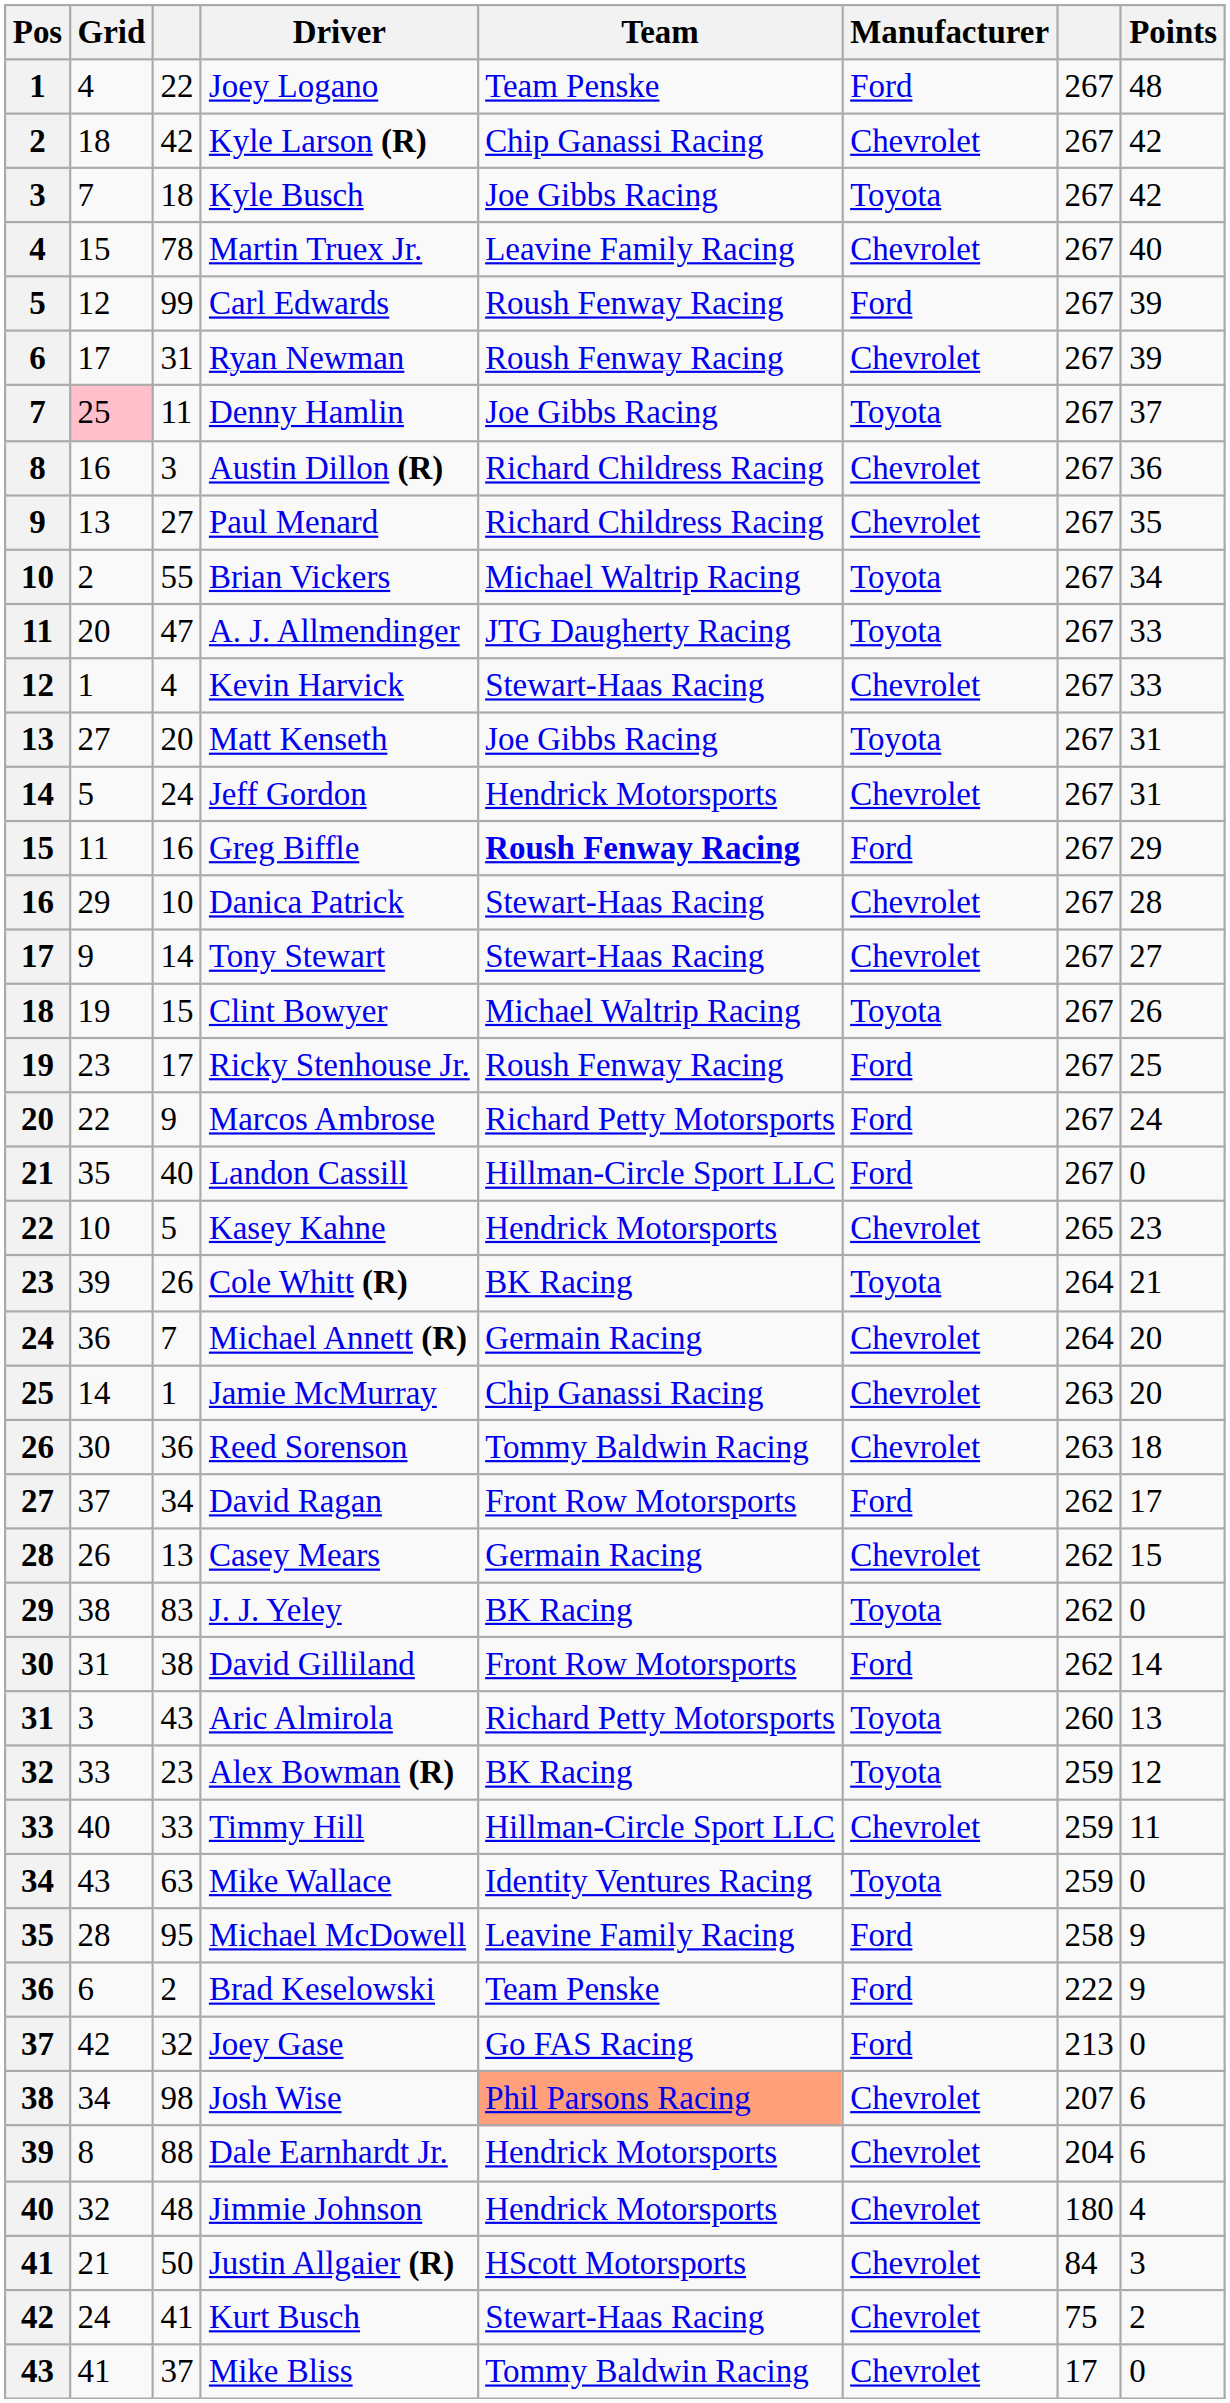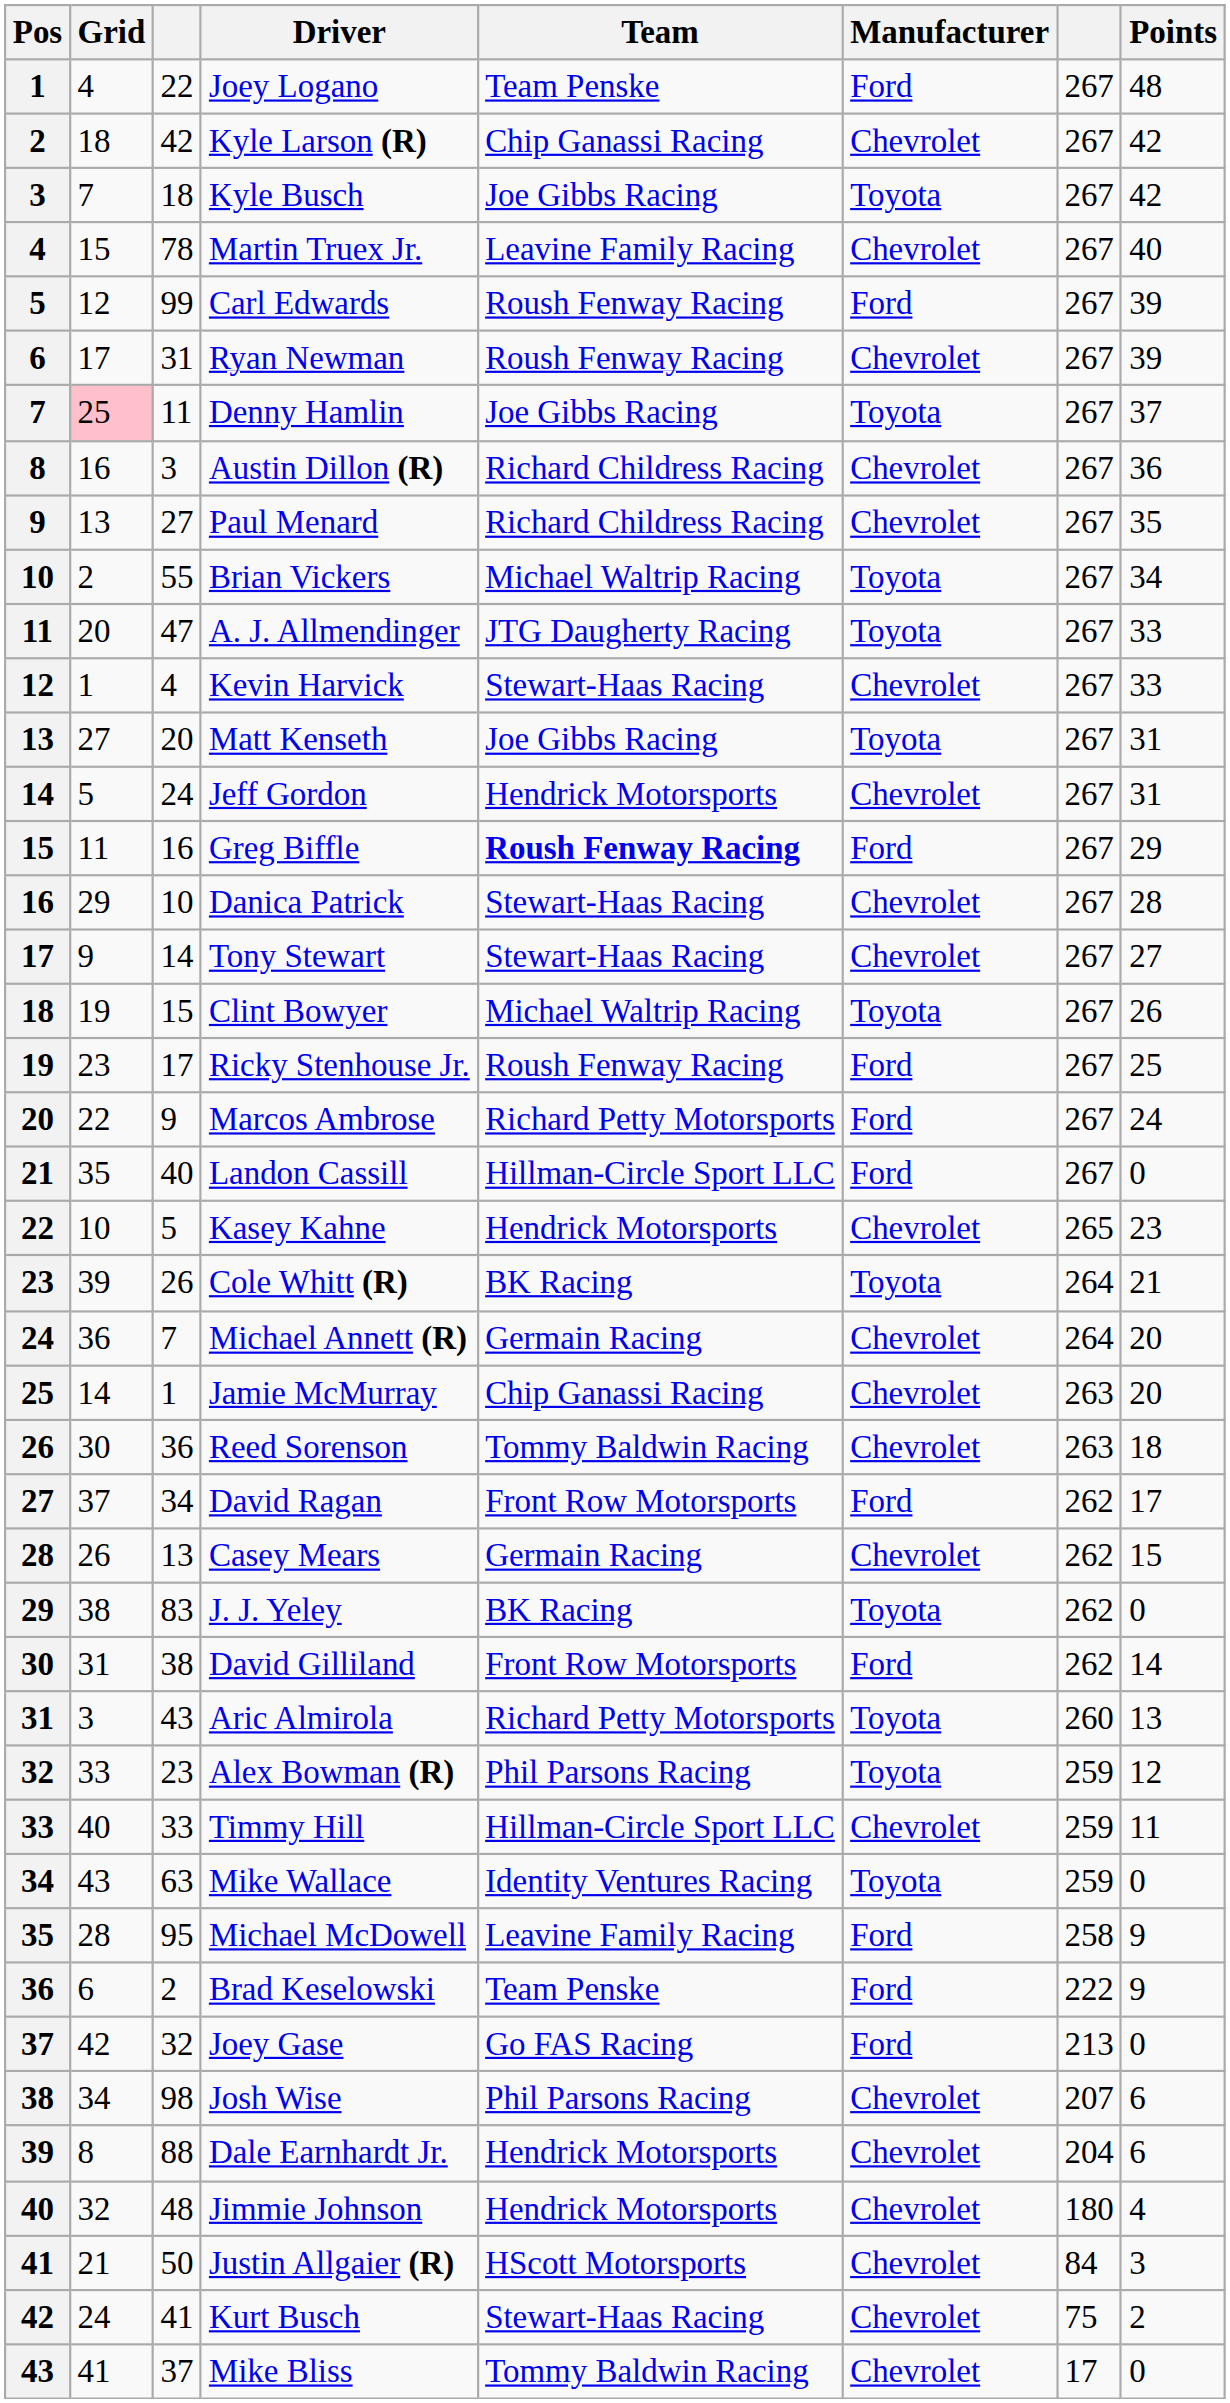 <table class="wikitable" style="font-size:95%">
 <tr>
 <th>Pos</th>
 <th>Grid</th>
 <th></th>
 <th>Driver</th>
 <th>Team</th>
 <th>Manufacturer</th>
 <th></th>
 <th>Points</th>
 </tr>
 <tr>
 <th>1</th>
 <td>4</td>
 <td>22</td>
 <td><a href='#'>Joey Logano</a></td>
 <td><a href='#'>Team Penske</a></td>
 <td><a href='#'>Ford</a></td>
 <td>267</td>
 <td>48</td>
 </tr>
 <tr>
 <th>2</th>
 <td>18</td>
 <td>42</td>
 <td><a href='#'>Kyle Larson</a> <strong>(R)</strong></td>
 <td><a href='#'>Chip Ganassi Racing</a></td>
 <td><a href='#'>Chevrolet</a></td>
 <td>267</td>
 <td>42</td>
 </tr>
 <tr>
 <th>3</th>
 <td>7</td>
 <td>18</td>
 <td><a href='#'>Kyle Busch</a></td>
 <td><a href='#'>Joe Gibbs Racing</a></td>
 <td><a href='#'>Toyota</a></td>
 <td>267</td>
 <td>42</td>
 </tr>
 <tr>
 <th>4</th>
 <td>15</td>
 <td>78</td>
 <td><a href='#'>Martin Truex Jr.</a></td>
 <td><a href='#'>Leavine Family Racing</a></td>
 <td><a href='#'>Chevrolet</a></td>
 <td>267</td>
 <td>40</td>
 </tr>
 <tr>
 <th>5</th>
 <td>12</td>
 <td>99</td>
 <td><a href='#'>Carl Edwards</a></td>
 <td><a href='#'>Roush Fenway Racing</a></td>
 <td><a href='#'>Ford</a></td>
 <td>267</td>
 <td>39</td>
 </tr>
 <tr>
 <th>6</th>
 <td>17</td>
 <td>31</td>
 <td><a href='#'>Ryan Newman</a></td>
 <td><a href='#'>Roush Fenway Racing</a></td>
 <td><a href='#'>Chevrolet</a></td>
 <td>267</td>
 <td>39</td>
 </tr>
 <tr>
 <th>7</th>
 <td style="background: pink;">25</td>
 <td>11</td>
 <td><a href='#'>Denny Hamlin</a></td>
 <td><a href='#'>Joe Gibbs Racing</a></td>
 <td><a href='#'>Toyota</a></td>
 <td>267</td>
 <td>37</td>
 </tr>
 <tr>
 <th>8</th>
 <td>16</td>
 <td>3</td>
 <td><a href='#'>Austin Dillon</a> <strong>(R)</strong></td>
 <td><a href='#'>Richard Childress Racing</a></td>
 <td><a href='#'>Chevrolet</a></td>
 <td>267</td>
 <td>36</td>
 </tr>
 <tr>
 <th>9</th>
 <td>13</td>
 <td>27</td>
 <td><a href='#'>Paul Menard</a></td>
 <td><a href='#'>Richard Childress Racing</a></td>
 <td><a href='#'>Chevrolet</a></td>
 <td>267</td>
 <td>35</td>
 </tr>
 <tr>
 <th>10</th>
 <td>2</td>
 <td>55</td>
 <td><a href='#'>Brian Vickers</a></td>
 <td><a href='#'>Michael Waltrip Racing</a></td>
 <td><a href='#'>Toyota</a></td>
 <td>267</td>
 <td>34</td>
 </tr>
 <tr>
 <th>11</th>
 <td>20</td>
 <td>47</td>
 <td><a href='#'>A. J. Allmendinger</a></td>
 <td><a href='#'>JTG Daugherty Racing</a></td>
 <td><a href='#'>Toyota</a></td>
 <td>267</td>
 <td>33</td>
 </tr>
 <tr>
 <th>12</th>
 <td>1</td>
 <td>4</td>
 <td><a href='#'>Kevin Harvick</a></td>
 <td><a href='#'>Stewart-Haas Racing</a></td>
 <td><a href='#'>Chevrolet</a></td>
 <td>267</td>
 <td>33</td>
 </tr>
 <tr>
 <th>13</th>
 <td>27</td>
 <td>20</td>
 <td><a href='#'>Matt Kenseth</a></td>
 <td><a href='#'>Joe Gibbs Racing</a></td>
 <td><a href='#'>Toyota</a></td>
 <td>267</td>
 <td>31</td>
 </tr>
 <tr>
 <th>14</th>
 <td>5</td>
 <td>24</td>
 <td><a href='#'>Jeff Gordon</a></td>
 <td><a href='#'>Hendrick Motorsports</a></td>
 <td><a href='#'>Chevrolet</a></td>
 <td>267</td>
 <td>31</td>
 </tr>
 <tr>
 <th>15</th>
 <td>11</td>
 <td>16</td>
 <td><a href='#'>Greg Biffle</a></td>
 <td><strong><a href='#'>Roush Fenway Racing</a></strong></td>
 <td><a href='#'>Ford</a></td>
 <td>267</td>
 <td>29</td>
 </tr>
 <tr>
 <th>16</th>
 <td>29</td>
 <td>10</td>
 <td><a href='#'>Danica Patrick</a></td>
 <td><a href='#'>Stewart-Haas Racing</a></td>
 <td><a href='#'>Chevrolet</a></td>
 <td>267</td>
 <td>28</td>
 </tr>
 <tr>
 <th>17</th>
 <td>9</td>
 <td>14</td>
 <td><a href='#'>Tony Stewart</a></td>
 <td><a href='#'>Stewart-Haas Racing</a></td>
 <td><a href='#'>Chevrolet</a></td>
 <td>267</td>
 <td>27</td>
 </tr>
 <tr>
 <th>18</th>
 <td>19</td>
 <td>15</td>
 <td><a href='#'>Clint Bowyer</a></td>
 <td><a href='#'>Michael Waltrip Racing</a></td>
 <td><a href='#'>Toyota</a></td>
 <td>267</td>
 <td>26</td>
 </tr>
 <tr>
 <th>19</th>
 <td>23</td>
 <td>17</td>
 <td><a href='#'>Ricky Stenhouse Jr.</a></td>
 <td><a href='#'>Roush Fenway Racing</a></td>
 <td><a href='#'>Ford</a></td>
 <td>267</td>
 <td>25</td>
 </tr>
 <tr>
 <th>20</th>
 <td>22</td>
 <td>9</td>
 <td><a href='#'>Marcos Ambrose</a></td>
 <td><a href='#'>Richard Petty Motorsports</a></td>
 <td><a href='#'>Ford</a></td>
 <td>267</td>
 <td>24</td>
 </tr>
 <tr>
 <th>21</th>
 <td>35</td>
 <td>40</td>
 <td><a href='#'>Landon Cassill</a></td>
 <td><a href='#'>Hillman-Circle Sport LLC</a></td>
 <td><a href='#'>Ford</a></td>
 <td>267</td>
 <td>0</td>
 </tr>
 <tr>
 <th>22</th>
 <td>10</td>
 <td>5</td>
 <td><a href='#'>Kasey Kahne</a></td>
 <td><a href='#'>Hendrick Motorsports</a></td>
 <td><a href='#'>Chevrolet</a></td>
 <td>265</td>
 <td>23</td>
 </tr>
 <tr>
 <th>23</th>
 <td>39</td>
 <td>26</td>
 <td><a href='#'>Cole Whitt</a> <strong>(R)</strong></td>
 <td><a href='#'>BK Racing</a></td>
 <td><a href='#'>Toyota</a></td>
 <td>264</td>
 <td>21</td>
 </tr>
 <tr>
 <th>24</th>
 <td>36</td>
 <td>7</td>
 <td><a href='#'>Michael Annett</a> <strong>(R)</strong></td>
 <td><a href='#'>Germain Racing</a></td>
 <td><a href='#'>Chevrolet</a></td>
 <td>264</td>
 <td>20</td>
 </tr>
 <tr>
 <th>25</th>
 <td>14</td>
 <td>1</td>
 <td><a href='#'>Jamie McMurray</a></td>
 <td><a href='#'>Chip Ganassi Racing</a></td>
 <td><a href='#'>Chevrolet</a></td>
 <td>263</td>
 <td>20</td>
 </tr>
 <tr>
 <th>26</th>
 <td>30</td>
 <td>36</td>
 <td><a href='#'>Reed Sorenson</a></td>
 <td><a href='#'>Tommy Baldwin Racing</a></td>
 <td><a href='#'>Chevrolet</a></td>
 <td>263</td>
 <td>18</td>
 </tr>
 <tr>
 <th>27</th>
 <td>37</td>
 <td>34</td>
 <td><a href='#'>David Ragan</a></td>
 <td><a href='#'>Front Row Motorsports</a></td>
 <td><a href='#'>Ford</a></td>
 <td>262</td>
 <td>17</td>
 </tr>
 <tr>
 <th>28</th>
 <td>26</td>
 <td>13</td>
 <td><a href='#'>Casey Mears</a></td>
 <td><a href='#'>Germain Racing</a></td>
 <td><a href='#'>Chevrolet</a></td>
 <td>262</td>
 <td>15</td>
 </tr>
 <tr>
 <th>29</th>
 <td>38</td>
 <td>83</td>
 <td><a href='#'>J. J. Yeley</a></td>
 <td><a href='#'>BK Racing</a></td>
 <td><a href='#'>Toyota</a></td>
 <td>262</td>
 <td>0</td>
 </tr>
 <tr>
 <th>30</th>
 <td>31</td>
 <td>38</td>
 <td><a href='#'>David Gilliland</a></td>
 <td><a href='#'>Front Row Motorsports</a></td>
 <td><a href='#'>Ford</a></td>
 <td>262</td>
 <td>14</td>
 </tr>
 <tr>
 <th>31</th>
 <td>3</td>
 <td>43</td>
 <td><a href='#'>Aric Almirola</a></td>
 <td><a href='#'>Richard Petty Motorsports</a></td>
 <td><a href='#'>Toyota</a></td>
 <td>260</td>
 <td>13</td>
 </tr>
 <tr>
 <th>32</th>
 <td>33</td>
 <td>23</td>
 <td><a href='#'>Alex Bowman</a> <strong>(R)</strong></td>
-<td><a href='#'>BK Racing</a></td>
+<td><a href='#'>Phil Parsons Racing</a></td>
 <td><a href='#'>Toyota</a></td>
 <td>259</td>
 <td>12</td>
 </tr>
 <tr>
 <th>33</th>
 <td>40</td>
 <td>33</td>
 <td><a href='#'>Timmy Hill</a></td>
 <td><a href='#'>Hillman-Circle Sport LLC</a></td>
 <td><a href='#'>Chevrolet</a></td>
 <td>259</td>
 <td>11</td>
 </tr>
 <tr>
 <th>34</th>
 <td>43</td>
 <td>63</td>
 <td><a href='#'>Mike Wallace</a></td>
 <td><a href='#'>Identity Ventures Racing</a></td>
 <td><a href='#'>Toyota</a></td>
 <td>259</td>
 <td>0</td>
 </tr>
 <tr>
 <th>35</th>
 <td>28</td>
 <td>95</td>
 <td><a href='#'>Michael McDowell</a></td>
 <td><a href='#'>Leavine Family Racing</a></td>
 <td><a href='#'>Ford</a></td>
 <td>258</td>
 <td>9</td>
 </tr>
 <tr>
 <th>36</th>
 <td>6</td>
 <td>2</td>
 <td><a href='#'>Brad Keselowski</a></td>
 <td><a href='#'>Team Penske</a></td>
 <td><a href='#'>Ford</a></td>
 <td>222</td>
 <td>9</td>
 </tr>
 <tr>
 <th>37</th>
 <td>42</td>
 <td>32</td>
 <td><a href='#'>Joey Gase</a></td>
 <td><a href='#'>Go FAS Racing</a></td>
 <td><a href='#'>Ford</a></td>
 <td>213</td>
 <td>0</td>
 </tr>
 <tr>
 <th>38</th>
 <td>34</td>
 <td>98</td>
 <td><a href='#'>Josh Wise</a></td>
-<td style="background: lightsalmon;"><a href='#'>Phil Parsons Racing</a></td>
+<td><a href='#'>Phil Parsons Racing</a></td>
 <td><a href='#'>Chevrolet</a></td>
 <td>207</td>
 <td>6</td>
 </tr>
 <tr>
 <th>39</th>
 <td>8</td>
 <td>88</td>
 <td><a href='#'>Dale Earnhardt Jr.</a></td>
 <td><a href='#'>Hendrick Motorsports</a></td>
 <td><a href='#'>Chevrolet</a></td>
 <td>204</td>
 <td>6</td>
 </tr>
 <tr>
 <th>40</th>
 <td>32</td>
 <td>48</td>
 <td><a href='#'>Jimmie Johnson</a></td>
 <td><a href='#'>Hendrick Motorsports</a></td>
 <td><a href='#'>Chevrolet</a></td>
 <td>180</td>
 <td>4</td>
 </tr>
 <tr>
 <th>41</th>
 <td>21</td>
 <td>50</td>
 <td><a href='#'>Justin Allgaier</a> <strong>(R)</strong></td>
 <td><a href='#'>HScott Motorsports</a></td>
 <td><a href='#'>Chevrolet</a></td>
 <td>84</td>
 <td>3</td>
 </tr>
 <tr>
 <th>42</th>
 <td>24</td>
 <td>41</td>
 <td><a href='#'>Kurt Busch</a></td>
 <td><a href='#'>Stewart-Haas Racing</a></td>
 <td><a href='#'>Chevrolet</a></td>
 <td>75</td>
 <td>2</td>
 </tr>
 <tr>
 <th>43</th>
 <td>41</td>
 <td>37</td>
 <td><a href='#'>Mike Bliss</a></td>
 <td><a href='#'>Tommy Baldwin Racing</a></td>
 <td><a href='#'>Chevrolet</a></td>
 <td>17</td>
 <td>0</td>
 </tr>
 </table>
